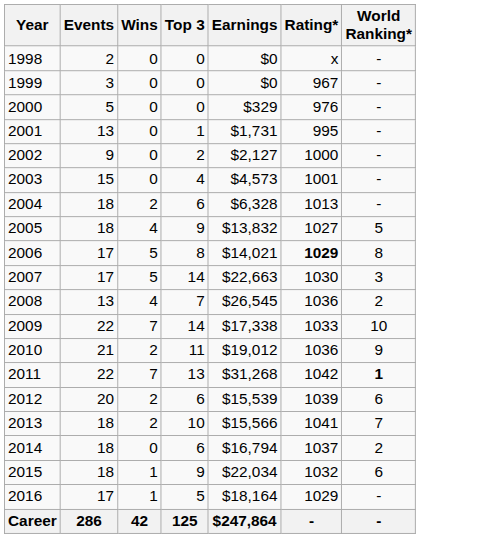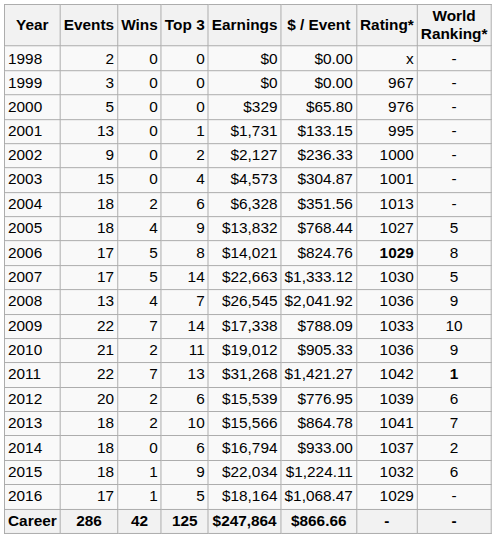 <table class="wikitable sortable">
 <tr>
 <th>Year</th>
 <th>Events</th>
 <th>Wins</th>
 <th>Top 3</th>
 <th>Earnings</th>
+<th>$ / Event</th>
 <th>Rating*</th>
 <th>World<br>Ranking*</th>
 </tr>
 <tr>
 <td>1998</td>
 <td align="right">2</td>
 <td align="right">0</td>
 <td align="right">0</td>
 <td align="right">$0</td>
+<td align="right">$0.00</td>
 <td align="right">x</td>
 <td align=center>-</td>
 </tr>
 <tr>
 <td>1999</td>
 <td align="right">3</td>
 <td align="right">0</td>
 <td align="right">0</td>
 <td align="right">$0</td>
+<td align="right">$0.00</td>
 <td align="right">967</td>
 <td align=center>-</td>
 </tr>
 <tr>
 <td>2000</td>
 <td align="right">5</td>
 <td align="right">0</td>
 <td align="right">0</td>
 <td align="right">$329</td>
+<td align="right">$65.80</td>
 <td align="right">976</td>
 <td align=center>-</td>
 </tr>
 <tr>
 <td>2001</td>
 <td align="right">13</td>
 <td align="right">0</td>
 <td align="right">1</td>
 <td align="right">$1,731</td>
+<td align="right">$133.15</td>
 <td align="right">995</td>
 <td align=center>-</td>
 </tr>
 <tr>
 <td>2002</td>
 <td align="right">9</td>
 <td align="right">0</td>
 <td align="right">2</td>
 <td align="right">$2,127</td>
+<td align="right">$236.33</td>
 <td align="right">1000</td>
 <td align=center>-</td>
 </tr>
 <tr>
 <td>2003</td>
 <td align="right">15</td>
 <td align="right">0</td>
 <td align="right">4</td>
 <td align="right">$4,573</td>
+<td align="right">$304.87</td>
 <td align="right">1001</td>
 <td align=center>-</td>
 </tr>
 <tr>
 <td>2004</td>
 <td align="right">18</td>
 <td align="right">2</td>
 <td align="right">6</td>
 <td align="right">$6,328</td>
+<td align="right">$351.56</td>
 <td align="right">1013</td>
 <td align=center>-</td>
 </tr>
 <tr>
 <td>2005</td>
 <td align="right">18</td>
 <td align="right">4</td>
 <td align="right">9</td>
 <td align="right">$13,832</td>
+<td align="right">$768.44</td>
 <td align="right">1027</td>
 <td align=center>5</td>
 </tr>
 <tr>
 <td>2006</td>
 <td align="right">17</td>
 <td align="right">5</td>
 <td align="right">8</td>
 <td align="right">$14,021</td>
+<td align="right">$824.76</td>
 <td align="right"><strong>1029</strong></td>
 <td align=center>8</td>
 </tr>
 <tr>
 <td>2007</td>
 <td align="right">17</td>
 <td align="right">5</td>
 <td align="right">14</td>
 <td align="right">$22,663</td>
+<td align="right">$1,333.12</td>
 <td align="right">1030</td>
-<td align=center>3</td>
+<td align=center>5</td>
 </tr>
 <tr>
 <td>2008</td>
 <td align="right">13</td>
 <td align="right">4</td>
 <td align="right">7</td>
 <td align="right">$26,545</td>
+<td align="right">$2,041.92</td>
 <td align="right">1036</td>
-<td align=center>2</td>
+<td align=center>9</td>
 </tr>
 <tr>
 <td>2009</td>
 <td align="right">22</td>
 <td align="right">7</td>
 <td align="right">14</td>
 <td align="right">$17,338</td>
+<td align="right">$788.09</td>
 <td align="right">1033</td>
 <td align=center>10</td>
 </tr>
 <tr>
 <td>2010</td>
 <td align="right">21</td>
 <td align="right">2</td>
 <td align="right">11</td>
 <td align="right">$19,012</td>
+<td align="right">$905.33</td>
 <td align="right">1036</td>
 <td align=center>9</td>
 </tr>
 <tr>
 <td>2011</td>
 <td align="right">22</td>
 <td align="right">7</td>
 <td align="right">13</td>
 <td align="right">$31,268</td>
+<td align="right">$1,421.27</td>
 <td align="right">1042</td>
 <td align=center><strong>1</strong></td>
 </tr>
 <tr>
 <td>2012</td>
 <td align="right">20</td>
 <td align="right">2</td>
 <td align="right">6</td>
 <td align="right">$15,539</td>
+<td align="right">$776.95</td>
 <td align="right">1039</td>
 <td align=center>6</td>
 </tr>
 <tr>
 <td>2013</td>
 <td align="right">18</td>
 <td align="right">2</td>
 <td align="right">10</td>
 <td align="right">$15,566</td>
+<td align="right">$864.78</td>
 <td align="right">1041</td>
 <td align=center>7</td>
 </tr>
 <tr>
 <td>2014</td>
 <td align="right">18</td>
 <td align="right">0</td>
 <td align="right">6</td>
 <td align="right">$16,794</td>
+<td align="right">$933.00</td>
 <td align="right">1037</td>
 <td align=center>2</td>
 </tr>
 <tr>
 <td>2015</td>
 <td align="right">18</td>
 <td align="right">1</td>
 <td align="right">9</td>
 <td align="right">$22,034</td>
+<td align="right">$1,224.11</td>
 <td align="right">1032</td>
 <td align=center>6</td>
 </tr>
 <tr>
 <td>2016</td>
 <td align="right">17</td>
 <td align="right">1</td>
 <td align="right">5</td>
 <td align="right">$18,164</td>
+<td align="right">$1,068.47</td>
 <td align="right">1029</td>
 <td align=center>-</td>
 </tr>
 <tr class="sortbottom">
 <th>Career</th>
 <th align="right">286</th>
 <th align="right">42</th>
 <th align="right">125</th>
 <th align="right">$247,864</th>
+<th align="right">$866.66</th>
 <th align="right">-</th>
 <th align=center>-</th>
 </tr>
 </table>
